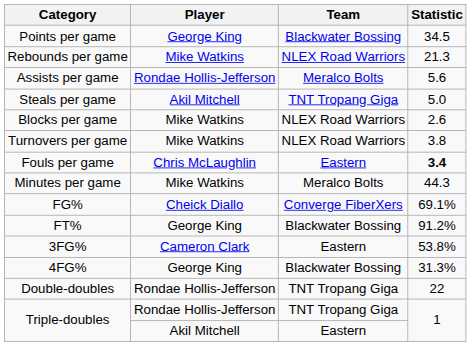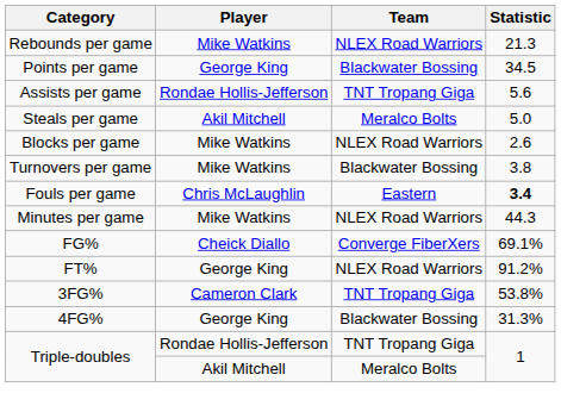 <table class="wikitable" style="text-align:center">
 <tr>
 <th>Category</th>
 <th>Player</th>
 <th>Team</th>
 <th>Statistic</th>
 </tr>
 <tr>
+<td>Rebounds per game</td>
+<td><a href='#'>Mike Watkins</a></td>
+<td><a href='#'>NLEX Road Warriors</a></td>
+<td>21.3</td>
+</tr>
+<tr>
 <td>Points per game</td>
 <td><a href='#'>George King</a></td>
 <td><a href='#'>Blackwater Bossing</a></td>
 <td>34.5</td>
 </tr>
 <tr>
-<td>Rebounds per game</td>
-<td><a href='#'>Mike Watkins</a></td>
-<td><a href='#'>NLEX Road Warriors</a></td>
-<td>21.3</td>
-</tr>
-<tr>
 <td>Assists per game</td>
 <td><a href='#'>Rondae Hollis-Jefferson</a></td>
-<td><a href='#'>Meralco Bolts</a></td>
+<td><a href='#'>TNT Tropang Giga</a></td>
 <td>5.6</td>
 </tr>
 <tr>
 <td>Steals per game</td>
 <td><a href='#'>Akil Mitchell</a></td>
-<td><a href='#'>TNT Tropang Giga</a></td>
+<td><a href='#'>Meralco Bolts</a></td>
 <td>5.0</td>
 </tr>
 <tr>
 <td>Blocks per game</td>
 <td>Mike Watkins</td>
 <td>NLEX Road Warriors</td>
 <td>2.6</td>
 </tr>
 <tr>
 <td>Turnovers per game</td>
 <td>Mike Watkins</td>
-<td>NLEX Road Warriors</td>
+<td>Blackwater Bossing</td>
 <td>3.8</td>
 </tr>
 <tr>
 <td>Fouls per game</td>
 <td><a href='#'>Chris McLaughlin</a></td>
 <td><a href='#'>Eastern</a></td>
 <td><strong>3.4</strong></td>
 </tr>
 <tr>
 <td>Minutes per game</td>
 <td>Mike Watkins</td>
-<td>Meralco Bolts</td>
+<td>NLEX Road Warriors</td>
 <td>44.3</td>
 </tr>
 <tr>
 <td>FG%</td>
 <td><a href='#'>Cheick Diallo</a></td>
 <td><a href='#'>Converge FiberXers</a></td>
 <td>69.1%</td>
 </tr>
 <tr>
 <td>FT%</td>
 <td>George King</td>
-<td>Blackwater Bossing</td>
+<td>NLEX Road Warriors</td>
 <td>91.2%</td>
 </tr>
 <tr>
 <td>3FG%</td>
 <td><a href='#'>Cameron Clark</a></td>
-<td>Eastern</td>
+<td><a href='#'>TNT Tropang Giga</a></td>
 <td>53.8%</td>
 </tr>
 <tr>
 <td>4FG%</td>
 <td>George King</td>
 <td>Blackwater Bossing</td>
 <td>31.3%</td>
 </tr>
 <tr>
-<td>Double-doubles</td>
-<td>Rondae Hollis-Jefferson</td>
-<td>TNT Tropang Giga</td>
-<td>22</td>
-</tr>
-<tr>
 <td rowspan=2>Triple-doubles</td>
 <td>Rondae Hollis-Jefferson</td>
 <td>TNT Tropang Giga</td>
 <td rowspan=2>1</td>
 </tr>
 <tr>
 <td>Akil Mitchell</td>
-<td>Eastern</td>
+<td>Meralco Bolts</td>
 </tr>
 </table>
